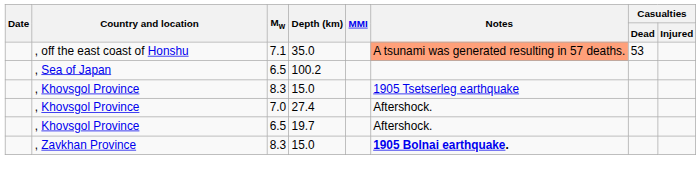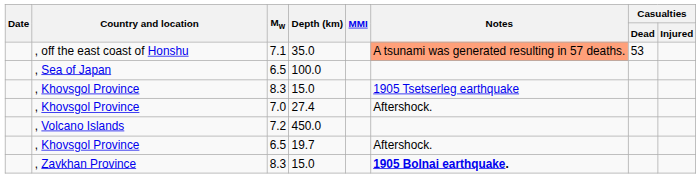 <table class="wikitable sortable sort-under" style="border:1px black; margin-left:1em;">
 <tr>
 <th rowspan="2"><small>Date</small></th>
 <th rowspan="2" style="width: 310px"><small>Country and location</small></th>
 <th rowspan="2"><small>M<sub>w</sub></small></th>
 <th rowspan="2"><small>Depth (km)</small></th>
 <th rowspan="2"><small><a href='#'>MMI</a></small></th>
 <th rowspan="2" class="unsortable"><small>Notes</small></th>
 <th colspan="2"><small>Casualties</small></th>
 </tr>
 <tr>
 <th><small>Dead</small></th>
 <th><small>Injured</small></th>
 </tr>
 <tr>
 <td></td>
 <td>, off the east coast of <a href='#'>Honshu</a></td>
 <td>7.1</td>
 <td>35.0</td>
 <td></td>
 <td style="background: lightsalmon;">A tsunami was generated resulting in 57 deaths.</td>
 <td>53</td>
 <td></td>
 </tr>
 <tr>
 <td></td>
 <td>, <a href='#'>Sea of Japan</a></td>
 <td>6.5</td>
-<td>100.2</td>
+<td>100.0</td>
 <td></td>
 <td></td>
 <td></td>
 <td></td>
 </tr>
 <tr>
 <td></td>
 <td>, <a href='#'>Khovsgol Province</a></td>
 <td>8.3</td>
 <td>15.0</td>
 <td></td>
 <td><a href='#'>1905 Tsetserleg earthquake</a></td>
 <td></td>
 <td></td>
 </tr>
 <tr>
 <td></td>
 <td>, <a href='#'>Khovsgol Province</a></td>
 <td>7.0</td>
 <td>27.4</td>
 <td></td>
 <td>Aftershock.</td>
 <td></td>
 <td></td>
 </tr>
 <tr>
 <td></td>
+<td>, <a href='#'>Volcano Islands</a></td>
+<td>7.2</td>
+<td>450.0</td>
+<td></td>
+<td></td>
+<td></td>
+<td></td>
+</tr>
+<tr>
+<td></td>
 <td>, <a href='#'>Khovsgol Province</a></td>
 <td>6.5</td>
 <td>19.7</td>
 <td></td>
 <td>Aftershock.</td>
 <td></td>
 <td></td>
 </tr>
 <tr>
 <td></td>
 <td>, <a href='#'>Zavkhan Province</a></td>
 <td>8.3</td>
 <td>15.0</td>
 <td></td>
 <td><strong><a href='#'>1905 Bolnai earthquake</a>.</strong></td>
 <td></td>
 <td></td>
 </tr>
 </table>
